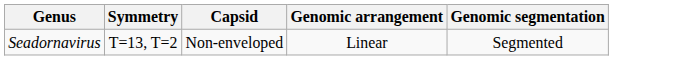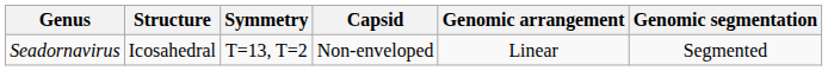 <table class="wikitable sortable" style="text-align:center">
 <tr>
 <th>Genus</th>
+<th>Structure</th>
 <th>Symmetry</th>
 <th>Capsid</th>
 <th>Genomic arrangement</th>
 <th>Genomic segmentation</th>
 </tr>
 <tr>
 <td><em>Seadornavirus</em></td>
+<td>Icosahedral</td>
 <td>T=13, T=2</td>
 <td>Non-enveloped</td>
 <td>Linear</td>
 <td>Segmented</td>
 </tr>
 </table>
